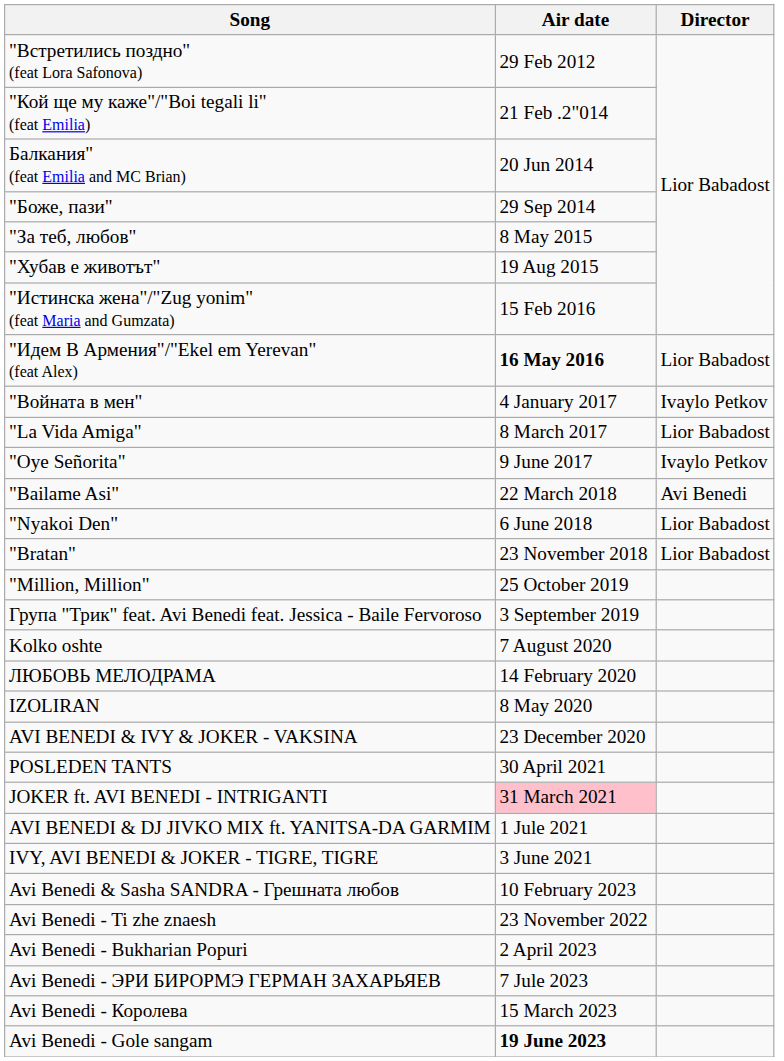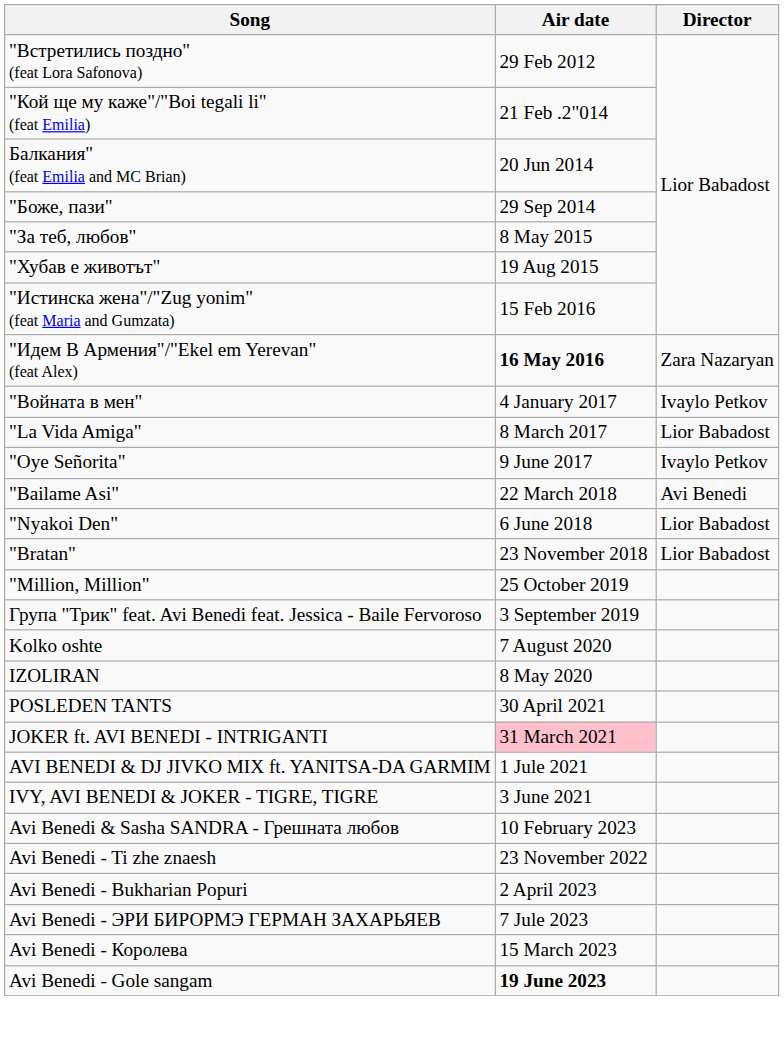 <table class="wikitable">
 <tr>
 <th>Song</th>
 <th>Air date</th>
 <th>Director</th>
 </tr>
 <tr>
 <td>"Встретились поздно"<br><small>(feat Lora Safonova)</small></td>
 <td>29 Feb 2012</td>
 <td rowspan=7>Lior Babadost</td>
 </tr>
 <tr>
 <td>"Кой ще му каже"/"Boi tegali li"<br><small>(feat <a href='#'>Emilia</a>)</small></td>
 <td>21 Feb .2"014</td>
 </tr>
 <tr>
 <td>Балкания" <br><small>(feat <a href='#'>Emilia</a> and MC Brian)</small></td>
 <td>20 Jun 2014</td>
 </tr>
 <tr>
 <td>"Боже, пази"</td>
 <td>29 Sep 2014</td>
 </tr>
 <tr>
 <td>"За теб, любов"</td>
 <td>8 May 2015</td>
 </tr>
 <tr>
 <td>"Хубав е животът"</td>
 <td>19 Aug 2015</td>
 </tr>
 <tr>
 <td>"Истинска жена"/"Zug yonim" <br><small>(feat <a href='#'>Maria</a> and Gumzata)</small></td>
 <td>15 Feb 2016</td>
 </tr>
 <tr>
 <td>"Идем В Армения"/"Ekel em Yerevan" <br><small>(feat Alex)</small></td>
 <td><strong>16 May 2016</strong></td>
-<td rowspan=1>Lior Babadost</td>
+<td rowspan=1>Zara Nazaryan</td>
 </tr>
 <tr>
 <td>"Войната в мен"</td>
 <td>4 January 2017</td>
 <td rowspan=1>Ivaylo Petkov</td>
 </tr>
 <tr>
 <td>"La Vida Amiga"</td>
 <td>8 March 2017</td>
 <td rowspan=1>Lior Babadost</td>
 </tr>
 <tr>
 <td>"Oye Señorita"</td>
 <td>9 June 2017</td>
 <td rowspan=1>Ivaylo Petkov</td>
 </tr>
 <tr>
 <td>"Bailame Asi"</td>
 <td>22 March 2018</td>
 <td>Avi Benedi</td>
 </tr>
 <tr>
 <td>"Nyakoi Den"</td>
 <td>6 June 2018</td>
 <td rowspan=1>Lior Babadost</td>
 </tr>
 <tr>
 <td>"Bratan"</td>
 <td>23 November 2018 </td>
 <td rowspan=1>Lior Babadost</td>
 </tr>
 <tr>
 <td>"Million, Million"</td>
 <td>25 October 2019</td>
 <td></td>
 </tr>
 <tr>
 <td>Група "Трик" feat. Avi Benedi feat. Jessica - Baile Fervoroso</td>
 <td>3 September 2019</td>
 <td></td>
 </tr>
 <tr>
 <td>Kolko oshte</td>
 <td>7 August 2020</td>
 <td></td>
 </tr>
 <tr>
-<td>ЛЮБОВЬ МЕЛОДРАМА</td>
-<td>14 February 2020</td>
-<td></td>
-</tr>
-<tr>
 <td>IZOLIRAN</td>
 <td>8 May 2020</td>
-<td></td>
-</tr>
-<tr>
-<td>AVI BENEDI & IVY & JOKER - VAKSINA</td>
-<td>23 December 2020</td>
 <td></td>
 </tr>
 <tr>
 <td>POSLEDEN TANTS</td>
 <td>30 April 2021</td>
 <td></td>
 </tr>
 <tr>
 <td>JOKER ft. AVI BENEDI - INTRIGANTI</td>
 <td style="background: pink;">31 March 2021</td>
 <td></td>
 </tr>
 <tr>
 <td>AVI BENEDI & DJ JIVKO MIX ft. YANITSA-DA GARMIM</td>
 <td>1 Jule 2021</td>
 <td></td>
 </tr>
 <tr>
 <td>IVY, AVI BENEDI & JOKER - TIGRE, TIGRE</td>
 <td>3 June 2021</td>
 <td></td>
 </tr>
 <tr>
 <td>Avi Benedi & Sasha SANDRA - Грешната любов</td>
 <td>10 February 2023</td>
 <td></td>
 </tr>
 <tr>
 <td>Avi Benedi - Ti zhe znaesh</td>
 <td>23 November 2022</td>
 <td></td>
 </tr>
 <tr>
 <td>Avi Benedi - Bukharian Popuri</td>
 <td>2 April 2023</td>
 <td></td>
 </tr>
 <tr>
 <td>Avi Benedi - ЭРИ БИРОРМЭ ГЕРМАН ЗАХАРЬЯЕВ</td>
 <td>7 Jule 2023</td>
 <td></td>
 </tr>
 <tr>
 <td>Avi Benedi - Королева</td>
 <td>15 March 2023</td>
 <td></td>
 </tr>
 <tr>
 <td>Avi Benedi - Gole sangam</td>
 <td><strong>19 June 2023</strong></td>
 <td></td>
 </tr>
 </table>
